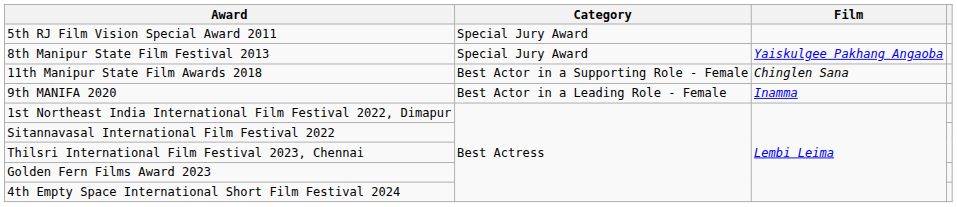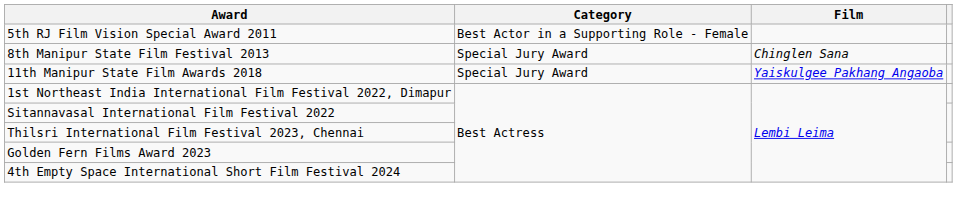 <table class="wikitable sortable">
 <tr>
 <th>Award</th>
 <th>Category</th>
 <th>Film</th>
 <th></th>
 </tr>
 <tr>
 <td>5th RJ Film Vision Special Award 2011</td>
-<td>Special Jury Award</td>
+<td>Best Actor in a Supporting Role - Female</td>
 <td></td>
 <td></td>
 </tr>
 <tr>
 <td>8th Manipur State Film Festival 2013</td>
 <td>Special Jury Award</td>
-<td><em><a href='#'>Yaiskulgee Pakhang Angaoba</a></em></td>
+<td><em>Chinglen Sana</em></td>
 <td></td>
 </tr>
 <tr>
 <td>11th Manipur State Film Awards 2018</td>
-<td>Best Actor in a Supporting Role - Female</td>
-<td><em>Chinglen Sana</em></td>
-<td></td>
-</tr>
-<tr>
-<td>9th MANIFA 2020</td>
-<td>Best Actor in a Leading Role - Female</td>
-<td><em><a href='#'>Inamma</a></em></td>
+<td>Special Jury Award</td>
+<td><em><a href='#'>Yaiskulgee Pakhang Angaoba</a></em></td>
 <td></td>
 </tr>
 <tr>
 <td>1st Northeast India International Film Festival 2022, Dimapur</td>
 <td rowspan="5">Best Actress</td>
 <td rowspan="5"><em><a href='#'>Lembi Leima</a></em></td>
 <td></td>
 </tr>
 <tr>
 <td>Sitannavasal International Film Festival 2022</td>
 <td rowspan="2"></td>
 </tr>
 <tr>
 <td>Thilsri International Film Festival 2023, Chennai</td>
 </tr>
 <tr>
 <td>Golden Fern Films Award 2023</td>
 <td></td>
 </tr>
 <tr>
 <td>4th Empty Space International Short Film Festival 2024</td>
 <td></td>
 </tr>
 </table>
